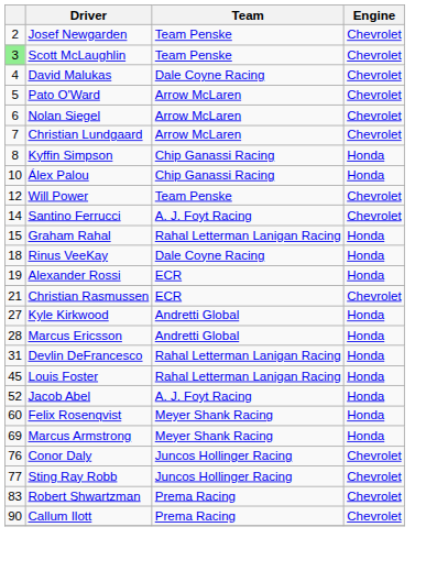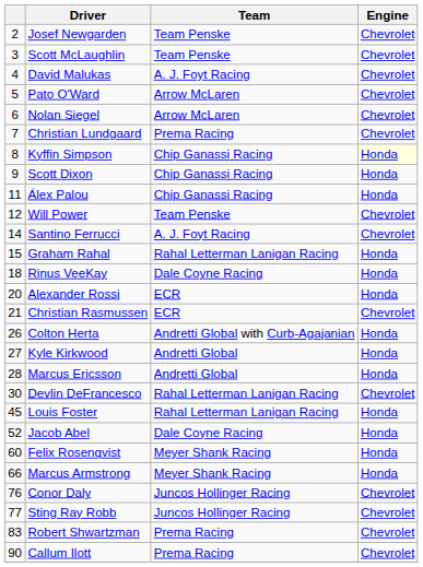 <table class="wikitable sortable" style="font-size: 85%;">
 <tr>
 <th align=center></th>
 <th class="unsortable">Driver</th>
 <th>Team</th>
 <th>Engine</th>
 </tr>
 <tr>
 <td align="center">2</td>
 <td> <a href='#'>Josef Newgarden</a> </td>
 <td><a href='#'>Team Penske</a></td>
 <td><a href='#'>Chevrolet</a></td>
 </tr>
 <tr>
-<td align="center" style="background: lightgreen;">3</td>
+<td align="center">3</td>
 <td> <a href='#'>Scott McLaughlin</a></td>
 <td><a href='#'>Team Penske</a></td>
 <td><a href='#'>Chevrolet</a></td>
 </tr>
 <tr>
 <td align="center">4</td>
 <td> <a href='#'>David Malukas</a></td>
-<td><a href='#'>Dale Coyne Racing</a></td>
+<td><a href='#'>A. J. Foyt Racing</a></td>
 <td><a href='#'>Chevrolet</a></td>
 </tr>
 <tr>
 <td align="center">5</td>
 <td> <a href='#'>Pato O'Ward</a></td>
 <td><a href='#'>Arrow McLaren</a></td>
 <td><a href='#'>Chevrolet</a></td>
 </tr>
 <tr>
 <td align="center">6</td>
 <td> <a href='#'>Nolan Siegel</a> </td>
 <td><a href='#'>Arrow McLaren</a></td>
 <td><a href='#'>Chevrolet</a></td>
 </tr>
 <tr>
 <td align="center">7</td>
 <td> <a href='#'>Christian Lundgaard</a></td>
-<td><a href='#'>Arrow McLaren</a></td>
+<td><a href='#'>Prema Racing</a></td>
 <td><a href='#'>Chevrolet</a></td>
 </tr>
 <tr>
 <td align="center">8</td>
 <td> <a href='#'>Kyffin Simpson</a></td>
 <td><a href='#'>Chip Ganassi Racing</a></td>
+<td style="background: lightyellow;"><a href='#'>Honda</a></td>
+</tr>
+<tr>
+<td align="center">9</td>
+<td> <a href='#'>Scott Dixon</a> </td>
+<td><a href='#'>Chip Ganassi Racing</a></td>
 <td><a href='#'>Honda</a></td>
 </tr>
 <tr>
-<td align="center">10</td>
+<td align="center">11</td>
 <td> <a href='#'>Álex Palou</a> </td>
 <td><a href='#'>Chip Ganassi Racing</a></td>
 <td><a href='#'>Honda</a></td>
 </tr>
 <tr>
 <td align="center">12</td>
 <td> <a href='#'>Will Power</a> </td>
 <td><a href='#'>Team Penske</a></td>
 <td><a href='#'>Chevrolet</a></td>
 </tr>
 <tr>
 <td align="center">14</td>
 <td> <a href='#'>Santino Ferrucci</a></td>
 <td><a href='#'>A. J. Foyt Racing</a></td>
 <td><a href='#'>Chevrolet</a></td>
 </tr>
 <tr>
 <td align="center">15</td>
 <td> <a href='#'>Graham Rahal</a></td>
 <td><a href='#'>Rahal Letterman Lanigan Racing</a></td>
 <td><a href='#'>Honda</a></td>
 </tr>
 <tr>
 <td align="center">18</td>
 <td> <a href='#'>Rinus VeeKay</a> </td>
 <td><a href='#'>Dale Coyne Racing</a></td>
 <td><a href='#'>Honda</a></td>
 </tr>
 <tr>
-<td align="center">19</td>
+<td align="center">20</td>
 <td> <a href='#'>Alexander Rossi</a> </td>
 <td><a href='#'>ECR</a></td>
 <td><a href='#'>Honda</a></td>
 </tr>
 <tr>
 <td align="center">21</td>
 <td> <a href='#'>Christian Rasmussen</a></td>
 <td><a href='#'>ECR</a></td>
 <td><a href='#'>Chevrolet</a></td>
+</tr>
+<tr>
+<td align="center">26</td>
+<td> <a href='#'>Colton Herta</a> </td>
+<td><a href='#'>Andretti Global</a> with <a href='#'>Curb-Agajanian</a></td>
+<td><a href='#'>Honda</a></td>
 </tr>
 <tr>
 <td align="center">27</td>
 <td> <a href='#'>Kyle Kirkwood</a></td>
 <td><a href='#'>Andretti Global</a></td>
 <td><a href='#'>Honda</a></td>
 </tr>
 <tr>
 <td align="center">28</td>
 <td> <a href='#'>Marcus Ericsson</a></td>
 <td><a href='#'>Andretti Global</a></td>
 <td><a href='#'>Honda</a></td>
 </tr>
 <tr>
-<td align="center">31</td>
+<td align="center">30</td>
 <td> <a href='#'>Devlin DeFrancesco</a></td>
 <td><a href='#'>Rahal Letterman Lanigan Racing</a></td>
-<td><a href='#'>Honda</a></td>
+<td><a href='#'>Chevrolet</a></td>
 </tr>
 <tr>
 <td align="center">45</td>
 <td> <a href='#'>Louis Foster</a> </td>
 <td><a href='#'>Rahal Letterman Lanigan Racing</a></td>
 <td><a href='#'>Honda</a></td>
 </tr>
 <tr>
 <td align="center">52</td>
 <td> <a href='#'>Jacob Abel</a> </td>
-<td><a href='#'>A. J. Foyt Racing</a></td>
+<td><a href='#'>Dale Coyne Racing</a></td>
 <td><a href='#'>Honda</a></td>
 </tr>
 <tr>
 <td align="center">60</td>
 <td> <a href='#'>Felix Rosenqvist</a></td>
 <td><a href='#'>Meyer Shank Racing</a></td>
 <td><a href='#'>Honda</a></td>
 </tr>
 <tr>
-<td align="center">69</td>
+<td align="center">66</td>
 <td> <a href='#'>Marcus Armstrong</a></td>
 <td><a href='#'>Meyer Shank Racing</a></td>
 <td><a href='#'>Honda</a></td>
 </tr>
 <tr>
 <td align="center">76</td>
 <td> <a href='#'>Conor Daly</a></td>
 <td><a href='#'>Juncos Hollinger Racing</a></td>
 <td><a href='#'>Chevrolet</a></td>
 </tr>
 <tr>
 <td align="center">77</td>
 <td> <a href='#'>Sting Ray Robb</a></td>
 <td><a href='#'>Juncos Hollinger Racing</a></td>
 <td><a href='#'>Chevrolet</a></td>
 </tr>
 <tr>
 <td align="center">83</td>
 <td> <a href='#'>Robert Shwartzman</a> </td>
 <td><a href='#'>Prema Racing</a></td>
 <td><a href='#'>Chevrolet</a></td>
 </tr>
 <tr>
 <td align="center">90</td>
 <td> <a href='#'>Callum Ilott</a></td>
 <td><a href='#'>Prema Racing</a></td>
 <td><a href='#'>Chevrolet</a></td>
 </tr>
 <tr>
 </tr>
 </table>
